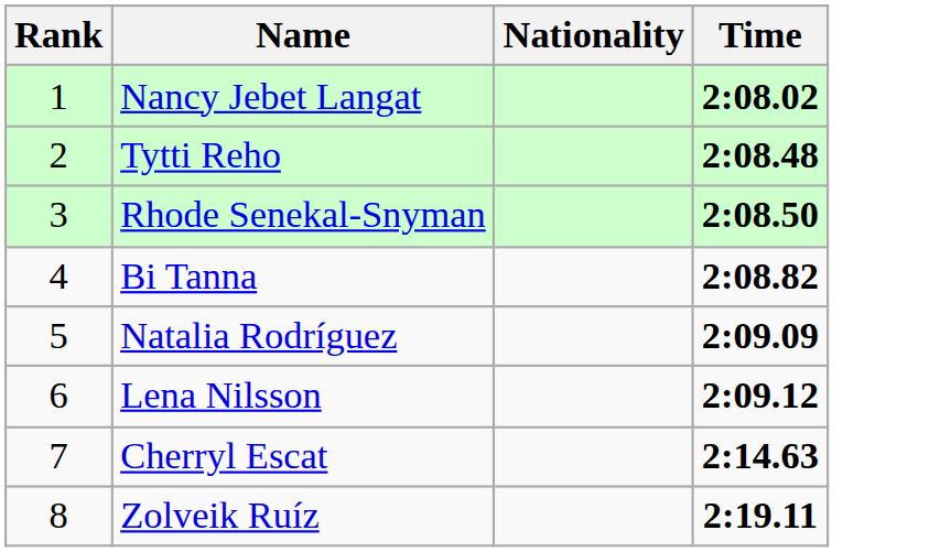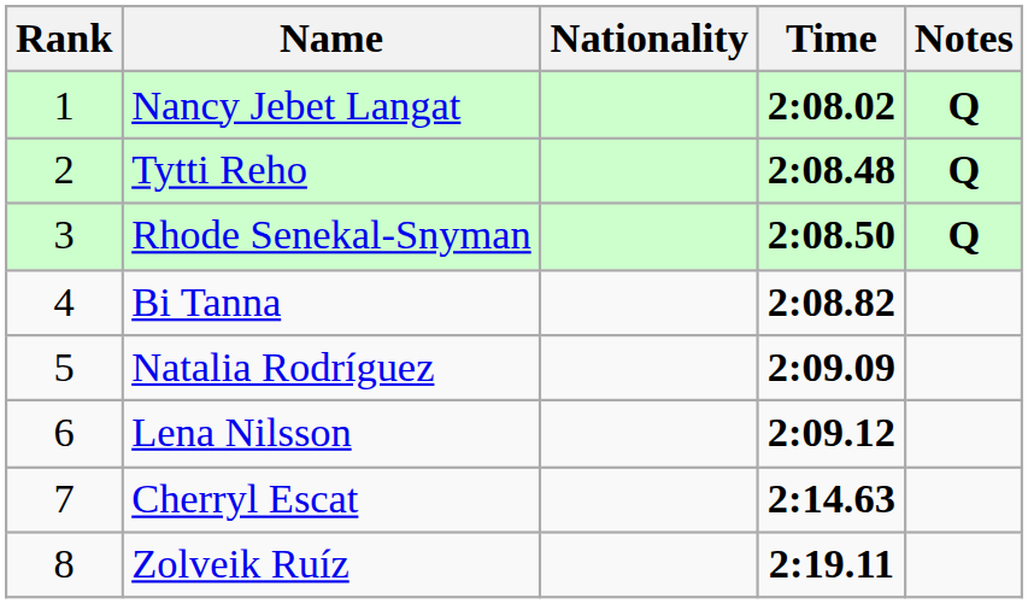 <table class="wikitable sortable" style="text-align:center">
 <tr>
 <th>Rank</th>
 <th>Name</th>
 <th>Nationality</th>
 <th>Time</th>
+<th>Notes</th>
 </tr>
 <tr bgcolor=ccffcc>
 <td>1</td>
 <td align=left><a href='#'>Nancy Jebet Langat</a></td>
 <td align=left></td>
 <td><strong>2:08.02</strong></td>
+<td><strong>Q</strong></td>
 </tr>
 <tr bgcolor=ccffcc>
 <td>2</td>
 <td align=left><a href='#'>Tytti Reho</a></td>
 <td align=left></td>
 <td><strong>2:08.48</strong></td>
+<td><strong>Q</strong></td>
 </tr>
 <tr bgcolor=ccffcc>
 <td>3</td>
 <td align=left><a href='#'>Rhode Senekal-Snyman</a></td>
 <td align=left></td>
 <td><strong>2:08.50</strong></td>
+<td><strong>Q</strong></td>
 </tr>
 <tr>
 <td>4</td>
 <td align=left><a href='#'>Bi Tanna</a></td>
 <td align=left></td>
 <td><strong>2:08.82</strong></td>
+<td></td>
 </tr>
 <tr>
 <td>5</td>
 <td align=left><a href='#'>Natalia Rodríguez</a></td>
 <td align=left></td>
 <td><strong>2:09.09</strong></td>
+<td></td>
 </tr>
 <tr>
 <td>6</td>
 <td align=left><a href='#'>Lena Nilsson</a></td>
 <td align=left></td>
 <td><strong>2:09.12</strong></td>
+<td></td>
 </tr>
 <tr>
 <td>7</td>
 <td align=left><a href='#'>Cherryl Escat</a></td>
 <td align=left></td>
 <td><strong>2:14.63</strong></td>
+<td></td>
 </tr>
 <tr>
 <td>8</td>
 <td align=left><a href='#'>Zolveik Ruíz</a></td>
 <td align=left></td>
 <td><strong>2:19.11</strong></td>
+<td></td>
 </tr>
 </table>
